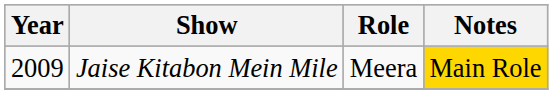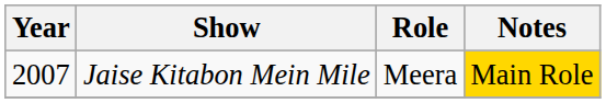 <table class="wikitable sortable" style="font-size:100%">
 <tr style="text-align:center;">
 <th>Year</th>
 <th>Show</th>
 <th>Role</th>
 <th colspan=2 class="unsortable">Notes</th>
 </tr>
 <tr>
-<td>2009</td>
+<td>2007</td>
 <td><em>Jaise Kitabon Mein Mile</em></td>
 <td>Meera</td>
 <td style="background: gold;">Main Role</td>
 </tr>
 <tr>
 </tr>
 </table>
